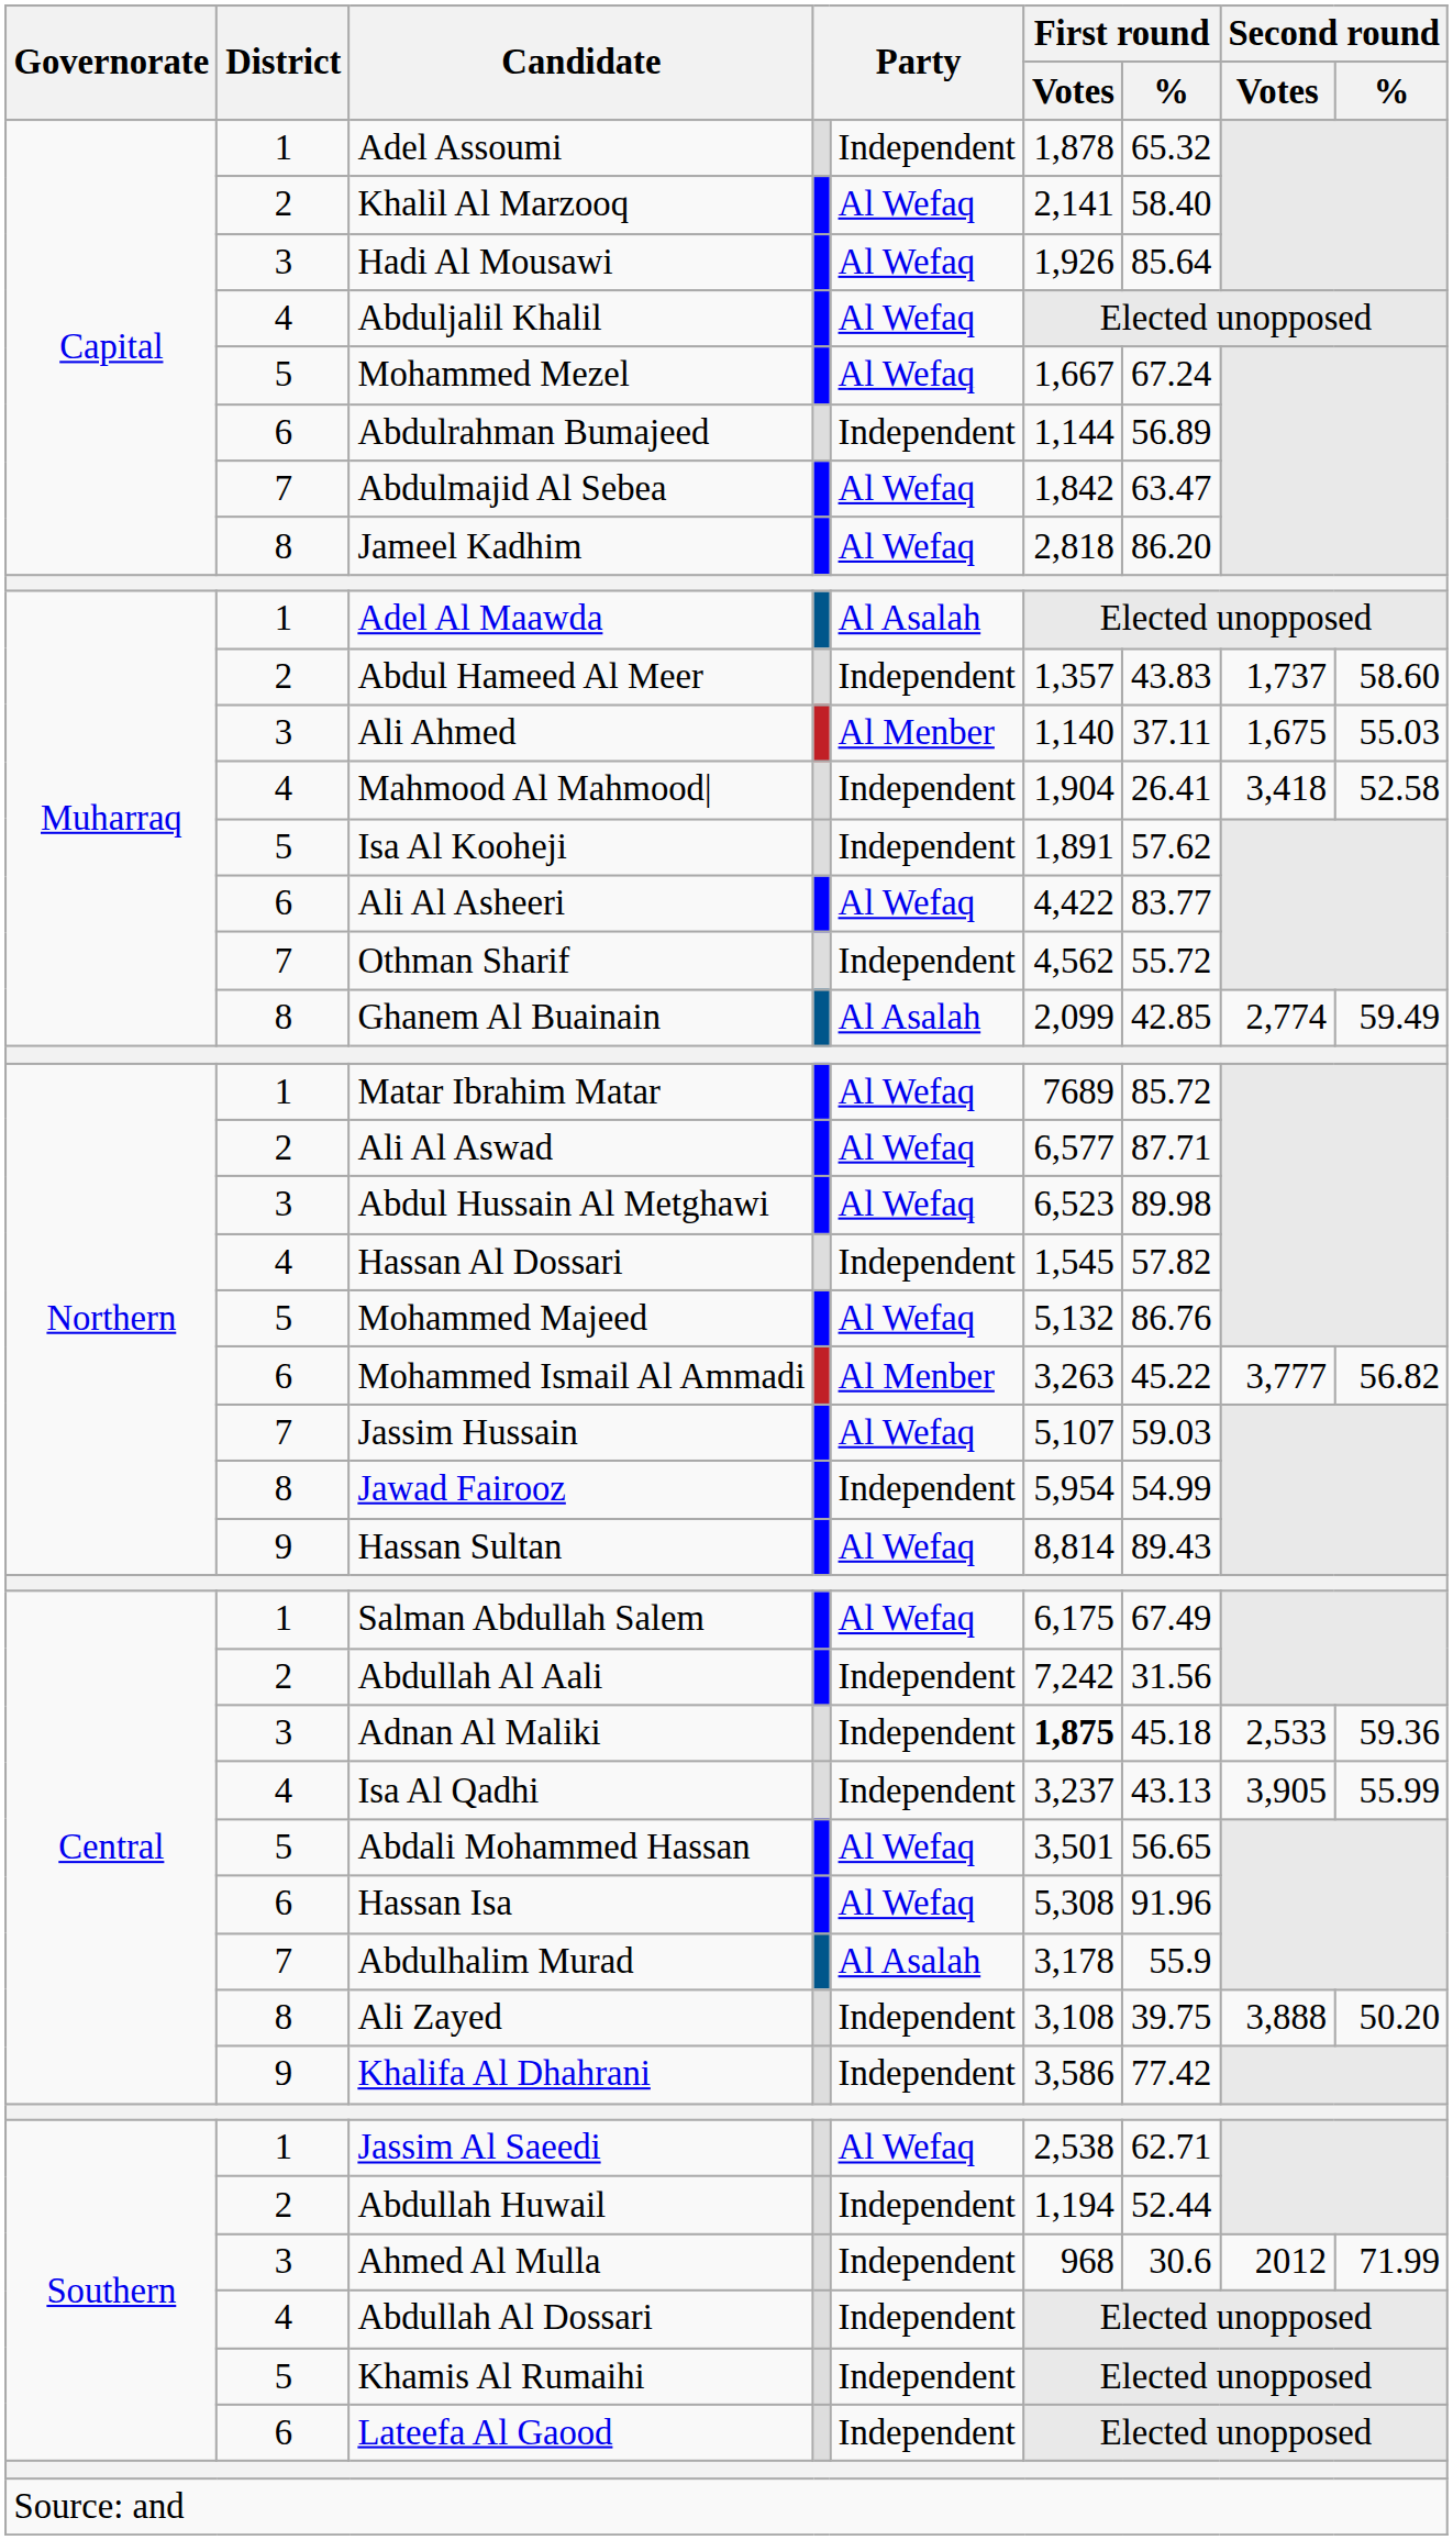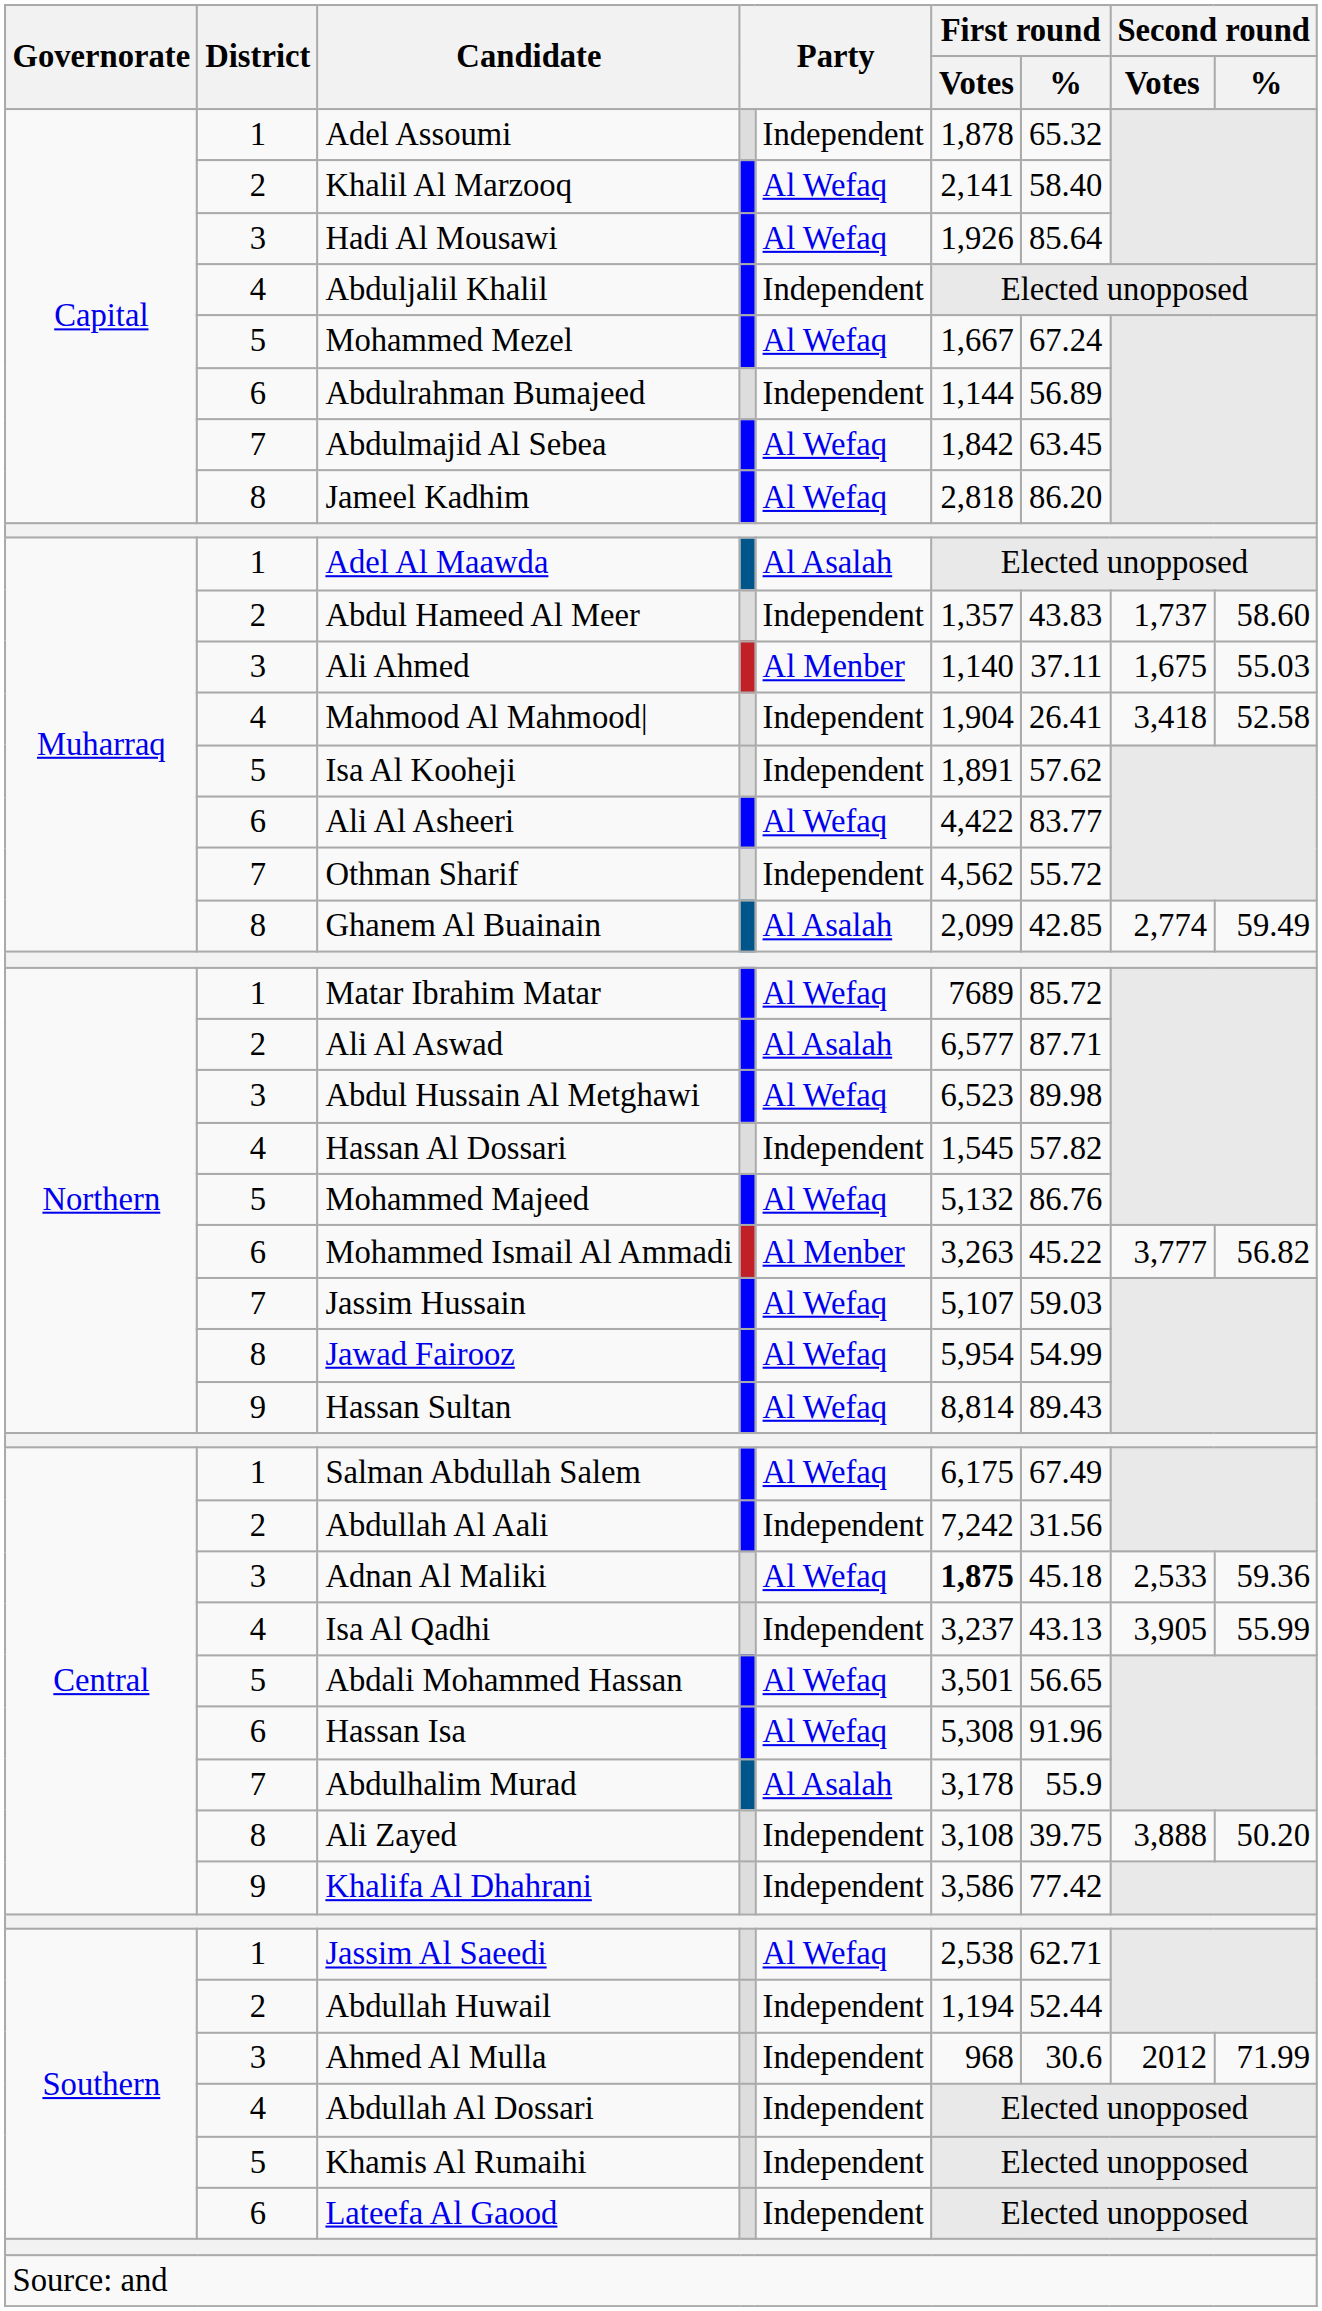 <table class=wikitable style=text-align:right>
 <tr>
 <th rowspan=2>Governorate</th>
 <th rowspan=2>District</th>
 <th rowspan=2>Candidate</th>
 <th rowspan=2 colspan=2>Party</th>
 <th colspan=2>First round</th>
 <th colspan=2>Second round</th>
 </tr>
 <tr>
 <th>Votes</th>
 <th>%</th>
 <th>Votes</th>
 <th>%</th>
 </tr>
 <tr>
 <td rowspan=8 align=center><a href='#'>Capital</a></td>
 <td align=center>1</td>
 <td align=left>Adel Assoumi</td>
 <td bgcolor=#DDDDDD></td>
 <td align=left>Independent</td>
 <td>1,878</td>
 <td>65.32</td>
 <td colspan=2 rowspan=3 bgcolor=#E9E9E9></td>
 </tr>
 <tr>
 <td align=center>2</td>
 <td align=left>Khalil Al Marzooq</td>
 <td bgcolor=#0000FF></td>
 <td align=left><a href='#'>Al Wefaq</a></td>
 <td>2,141</td>
 <td>58.40</td>
 </tr>
 <tr>
 <td align=center>3</td>
 <td align=left>Hadi Al Mousawi</td>
 <td bgcolor=#0000FF></td>
 <td align=left><a href='#'>Al Wefaq</a></td>
 <td>1,926</td>
 <td>85.64</td>
 </tr>
 <tr>
 <td align=center>4</td>
 <td align=left>Abduljalil Khalil</td>
 <td bgcolor=#0000FF></td>
-<td align=left><a href='#'>Al Wefaq</a></td>
+<td align=left>Independent</td>
 <td colspan=4 align=center bgcolor=#E9E9E9>Elected unopposed</td>
 </tr>
 <tr>
 <td align=center>5</td>
 <td align=left>Mohammed Mezel</td>
 <td bgcolor=#0000FF></td>
 <td align=left><a href='#'>Al Wefaq</a></td>
 <td>1,667</td>
 <td>67.24</td>
 <td colspan=2 rowspan=4 bgcolor=#E9E9E9></td>
 </tr>
 <tr>
 <td align=center>6</td>
 <td align=left>Abdulrahman Bumajeed</td>
 <td bgcolor=#DDDDDD></td>
 <td align=left>Independent</td>
 <td>1,144</td>
 <td>56.89</td>
 </tr>
 <tr>
 <td align=center>7</td>
 <td align=left>Abdulmajid Al Sebea</td>
 <td bgcolor=#0000FF></td>
 <td align=left><a href='#'>Al Wefaq</a></td>
 <td>1,842</td>
-<td>63.47</td>
+<td>63.45</td>
 </tr>
 <tr>
 <td align=center>8</td>
 <td align=left>Jameel Kadhim</td>
 <td bgcolor=#0000FF></td>
 <td align=left><a href='#'>Al Wefaq</a></td>
 <td>2,818</td>
 <td>86.20</td>
 </tr>
 <tr>
 <th colspan=9></th>
 </tr>
 <tr>
 <td rowspan=8 align=center><a href='#'>Muharraq</a></td>
 <td align=center>1</td>
 <td align=left><a href='#'>Adel Al Maawda</a></td>
 <td bgcolor=#00568B></td>
 <td align=left><a href='#'>Al Asalah</a></td>
 <td colspan=4 align=center bgcolor=#E9E9E9>Elected unopposed</td>
 </tr>
 <tr>
 <td align=center>2</td>
 <td align=left>Abdul Hameed Al Meer</td>
 <td bgcolor=#DDDDDD></td>
 <td align=left>Independent</td>
 <td>1,357</td>
 <td>43.83</td>
 <td>1,737</td>
 <td>58.60</td>
 </tr>
 <tr>
 <td align=center>3</td>
 <td align=left>Ali Ahmed</td>
 <td bgcolor=#C12026></td>
 <td align=left><a href='#'>Al Menber</a></td>
 <td>1,140</td>
 <td>37.11</td>
 <td>1,675</td>
 <td>55.03</td>
 </tr>
 <tr>
 <td align=center>4</td>
 <td align=left>Mahmood Al Mahmood|</td>
 <td bgcolor=#DDDDDD></td>
 <td align=left>Independent</td>
 <td>1,904</td>
 <td>26.41</td>
 <td>3,418</td>
 <td>52.58</td>
 </tr>
 <tr>
 <td align=center>5</td>
 <td align=left>Isa Al Kooheji</td>
 <td bgcolor=#DDDDDD></td>
 <td align=left>Independent</td>
 <td>1,891</td>
 <td>57.62</td>
 <td colspan=2 rowspan=3 bgcolor=#E9E9E9></td>
 </tr>
 <tr>
 <td align=center>6</td>
 <td align=left>Ali Al Asheeri</td>
 <td bgcolor=#0000FF></td>
 <td align=left><a href='#'>Al Wefaq</a></td>
 <td>4,422</td>
 <td>83.77</td>
 </tr>
 <tr>
 <td align=center>7</td>
 <td align=left>Othman Sharif</td>
 <td bgcolor=#DDDDDD></td>
 <td align=left>Independent</td>
 <td>4,562</td>
 <td>55.72</td>
 </tr>
 <tr>
 <td align=center>8</td>
 <td align=left>Ghanem Al Buainain</td>
 <td bgcolor=#00568B></td>
 <td align=left><a href='#'>Al Asalah</a></td>
 <td>2,099</td>
 <td>42.85</td>
 <td>2,774</td>
 <td>59.49</td>
 </tr>
 <tr>
 <th colspan=9></th>
 </tr>
 <tr>
 <td rowspan=9 align=center><a href='#'>Northern</a></td>
 <td align=center>1</td>
 <td align=left>Matar Ibrahim Matar</td>
 <td bgcolor=#0000FF></td>
 <td align=left><a href='#'>Al Wefaq</a></td>
 <td>7689</td>
 <td>85.72</td>
 <td colspan=2 rowspan=5 bgcolor=#E9E9E9></td>
 </tr>
 <tr>
 <td align=center>2</td>
 <td align=left>Ali Al Aswad</td>
 <td bgcolor=#0000FF></td>
-<td align=left><a href='#'>Al Wefaq</a></td>
+<td align=left><a href='#'>Al Asalah</a></td>
 <td>6,577</td>
 <td>87.71</td>
 </tr>
 <tr>
 <td align=center>3</td>
 <td align=left>Abdul Hussain Al Metghawi</td>
 <td bgcolor=#0000FF></td>
 <td align=left><a href='#'>Al Wefaq</a></td>
 <td>6,523</td>
 <td>89.98</td>
 </tr>
 <tr>
 <td align=center>4</td>
 <td align=left>Hassan Al Dossari</td>
 <td bgcolor=#DDDDDD></td>
 <td align=left>Independent</td>
 <td>1,545</td>
 <td>57.82</td>
 </tr>
 <tr>
 <td align=center>5</td>
 <td align=left>Mohammed Majeed</td>
 <td bgcolor=#0000FF></td>
 <td align=left><a href='#'>Al Wefaq</a></td>
 <td>5,132</td>
 <td>86.76</td>
 </tr>
 <tr>
 <td align=center>6</td>
 <td align=left>Mohammed Ismail Al Ammadi</td>
 <td bgcolor=#C12026></td>
 <td align=left><a href='#'>Al Menber</a></td>
 <td>3,263</td>
 <td>45.22</td>
 <td>3,777</td>
 <td>56.82</td>
 </tr>
 <tr>
 <td align=center>7</td>
 <td align=left>Jassim Hussain</td>
 <td bgcolor=#0000FF></td>
 <td align=left><a href='#'>Al Wefaq</a></td>
 <td>5,107</td>
 <td>59.03</td>
 <td colspan=2 rowspan=3 bgcolor=#E9E9E9></td>
 </tr>
 <tr>
 <td align=center>8</td>
 <td align=left><a href='#'>Jawad Fairooz</a></td>
 <td bgcolor=#0000FF></td>
-<td align=left>Independent</td>
+<td align=left><a href='#'>Al Wefaq</a></td>
 <td>5,954</td>
 <td>54.99</td>
 </tr>
 <tr>
 <td align=center>9</td>
 <td align=left>Hassan Sultan</td>
 <td bgcolor=#0000FF></td>
 <td align=left><a href='#'>Al Wefaq</a></td>
 <td>8,814</td>
 <td>89.43</td>
 </tr>
 <tr>
 <th colspan=9></th>
 </tr>
 <tr>
 <td rowspan=9 align=center><a href='#'>Central</a></td>
 <td align=center>1</td>
 <td align=left>Salman Abdullah Salem</td>
 <td bgcolor=#0000FF></td>
 <td align=left><a href='#'>Al Wefaq</a></td>
 <td>6,175</td>
 <td>67.49</td>
 <td colspan=2 rowspan=2 bgcolor=#E9E9E9></td>
 </tr>
 <tr>
 <td align=center>2</td>
 <td align=left>Abdullah Al Aali</td>
 <td bgcolor=#0000FF></td>
 <td align=left>Independent</td>
 <td>7,242</td>
 <td>31.56</td>
 </tr>
 <tr>
 <td align=center>3</td>
 <td align=left>Adnan Al Maliki</td>
 <td bgcolor=#DDDDDD></td>
-<td align=left>Independent</td>
+<td align=left><a href='#'>Al Wefaq</a></td>
 <td><strong>1,875</strong></td>
 <td>45.18</td>
 <td>2,533</td>
 <td>59.36</td>
 </tr>
 <tr>
 <td align=center>4</td>
 <td align=left>Isa Al Qadhi</td>
 <td bgcolor=#DDDDDD></td>
 <td align=left>Independent</td>
 <td>3,237</td>
 <td>43.13</td>
 <td>3,905</td>
 <td>55.99</td>
 </tr>
 <tr>
 <td align=center>5</td>
 <td align=left>Abdali Mohammed Hassan</td>
 <td bgcolor=#0000FF></td>
 <td align=left><a href='#'>Al Wefaq</a></td>
 <td>3,501</td>
 <td>56.65</td>
 <td colspan=2 rowspan=3 bgcolor=#E9E9E9></td>
 </tr>
 <tr>
 <td align=center>6</td>
 <td align=left>Hassan Isa</td>
 <td bgcolor=#0000FF></td>
 <td align=left><a href='#'>Al Wefaq</a></td>
 <td>5,308</td>
 <td>91.96</td>
 </tr>
 <tr>
 <td align=center>7</td>
 <td align=left>Abdulhalim Murad</td>
 <td bgcolor=#00568B></td>
 <td align=left><a href='#'>Al Asalah</a></td>
 <td>3,178</td>
 <td>55.9</td>
 </tr>
 <tr>
 <td align=center>8</td>
 <td align=left>Ali Zayed</td>
 <td bgcolor=#DDDDDD></td>
 <td align=left>Independent</td>
 <td>3,108</td>
 <td>39.75</td>
 <td>3,888</td>
 <td>50.20</td>
 </tr>
 <tr>
 <td align=center>9</td>
 <td align=left><a href='#'>Khalifa Al Dhahrani</a></td>
 <td bgcolor=#DDDDDD></td>
 <td align=left>Independent</td>
 <td>3,586</td>
 <td>77.42</td>
 <td colspan=2 rowspan=1 bgcolor=#E9E9E9></td>
 </tr>
 <tr>
 <th colspan=9></th>
 </tr>
 <tr>
 <td rowspan=6 align=center><a href='#'>Southern</a></td>
 <td align=center>1</td>
 <td align=left><a href='#'>Jassim Al Saeedi</a></td>
 <td bgcolor=#DDDDDD></td>
 <td align=left><a href='#'>Al Wefaq</a></td>
 <td>2,538</td>
 <td>62.71</td>
 <td colspan=2 rowspan=2 bgcolor=#E9E9E9></td>
 </tr>
 <tr>
 <td align=center>2</td>
 <td align=left>Abdullah Huwail</td>
 <td bgcolor=#DDDDDD></td>
 <td align=left>Independent</td>
 <td>1,194</td>
 <td>52.44</td>
 </tr>
 <tr>
 <td align=center>3</td>
 <td align=left>Ahmed Al Mulla</td>
 <td bgcolor=#DDDDDD></td>
 <td align=left>Independent</td>
 <td>968</td>
 <td>30.6</td>
 <td>2012</td>
 <td>71.99</td>
 </tr>
 <tr>
 <td align=center>4</td>
 <td align=left>Abdullah Al Dossari</td>
 <td bgcolor=#DDDDDD></td>
 <td align=left>Independent</td>
 <td colspan=4 align=center bgcolor=#E9E9E9>Elected unopposed</td>
 </tr>
 <tr>
 <td align=center>5</td>
 <td align=left>Khamis Al Rumaihi</td>
 <td bgcolor=#DDDDDD></td>
 <td align=left>Independent</td>
 <td colspan=4 align=center bgcolor=#E9E9E9>Elected unopposed</td>
 </tr>
 <tr>
 <td align=center>6</td>
 <td align=left><a href='#'>Lateefa Al Gaood</a></td>
 <td bgcolor=#DDDDDD></td>
 <td align=left>Independent</td>
 <td colspan=4 align=center bgcolor=#E9E9E9>Elected unopposed</td>
 </tr>
 <tr>
 <th colspan=9></th>
 </tr>
 <tr>
 <td align=left colspan=9>Source:  and </td>
 </tr>
 </table>
